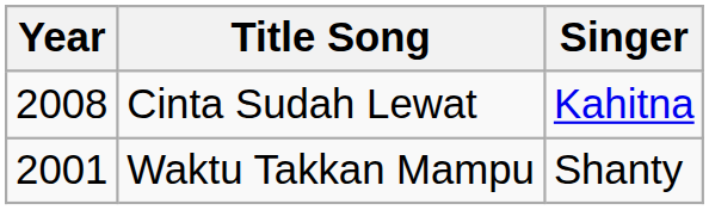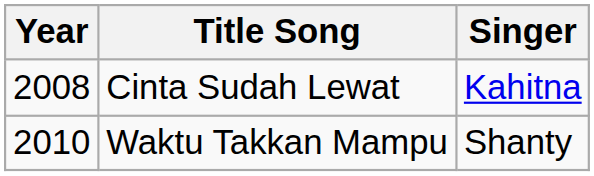 <table class="wikitable">
 <tr>
 <th>Year</th>
 <th>Title Song</th>
 <th>Singer</th>
 </tr>
 <tr>
 <td>2008</td>
 <td>Cinta Sudah Lewat</td>
 <td><a href='#'>Kahitna</a></td>
 </tr>
 <tr>
-<td>2001</td>
+<td>2010</td>
 <td>Waktu Takkan Mampu</td>
 <td>Shanty</td>
 </tr>
 </table>
